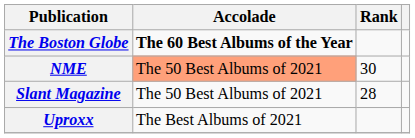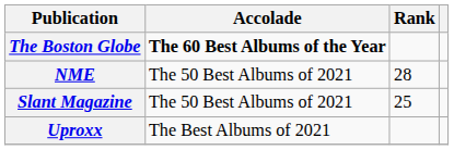 <table class="wikitable sortable plainrowheaders">
 <tr>
 <th>Publication</th>
 <th>Accolade</th>
 <th>Rank</th>
 <th class="unsortable"></th>
 </tr>
 <tr>
 <th scope="row"><em><a href='#'>The Boston Globe</a></em></th>
 <td><strong>The 60 Best Albums of the Year</strong></td>
 <td></td>
 <td></td>
 </tr>
 <tr>
 <th scope="row"><em><a href='#'>NME</a></em></th>
-<td style="background: lightsalmon;">The 50 Best Albums of 2021</td>
-<td>30</td>
+<td>The 50 Best Albums of 2021</td>
+<td>28</td>
 <td></td>
 </tr>
 <tr>
 <th scope="row"><em><a href='#'>Slant Magazine</a></em></th>
 <td>The 50 Best Albums of 2021</td>
-<td>28</td>
+<td>25</td>
 <td></td>
 </tr>
 <tr>
 <th scope="row"><em><a href='#'>Uproxx</a></em></th>
 <td>The Best Albums of 2021</td>
 <td></td>
 <td></td>
 </tr>
 <tr>
 </tr>
 </table>
